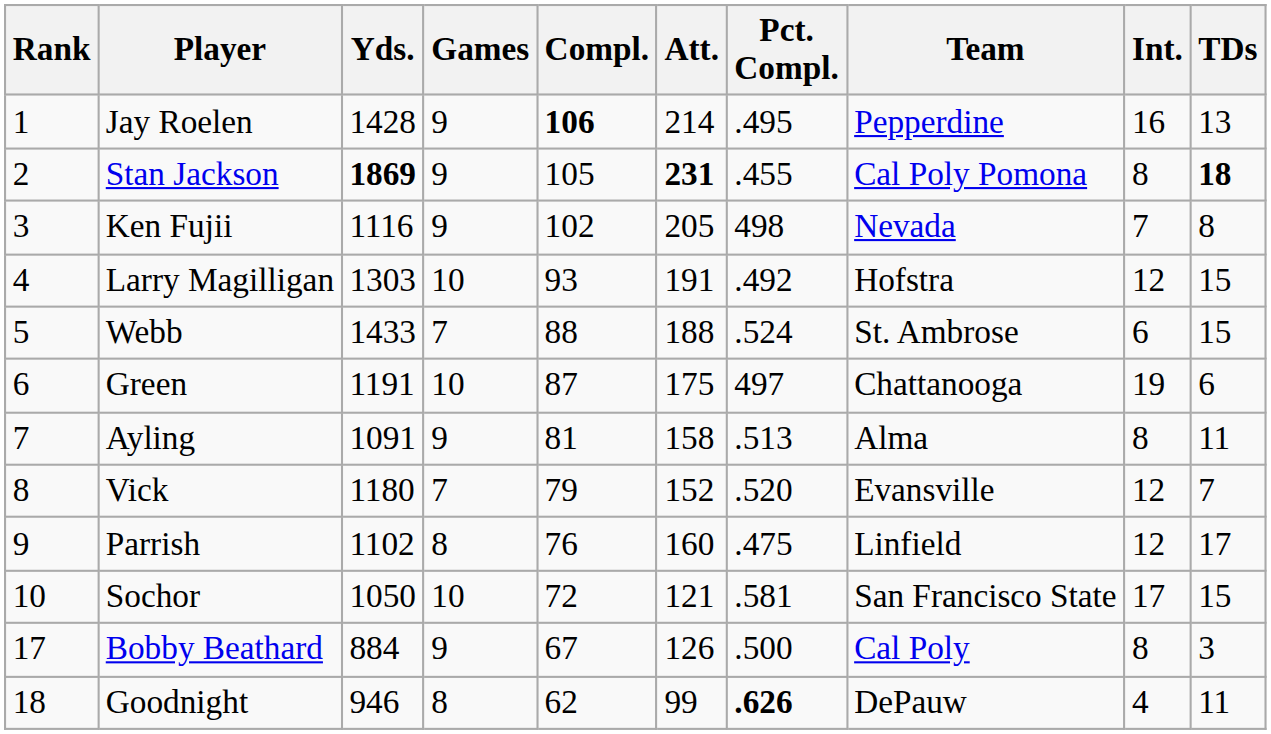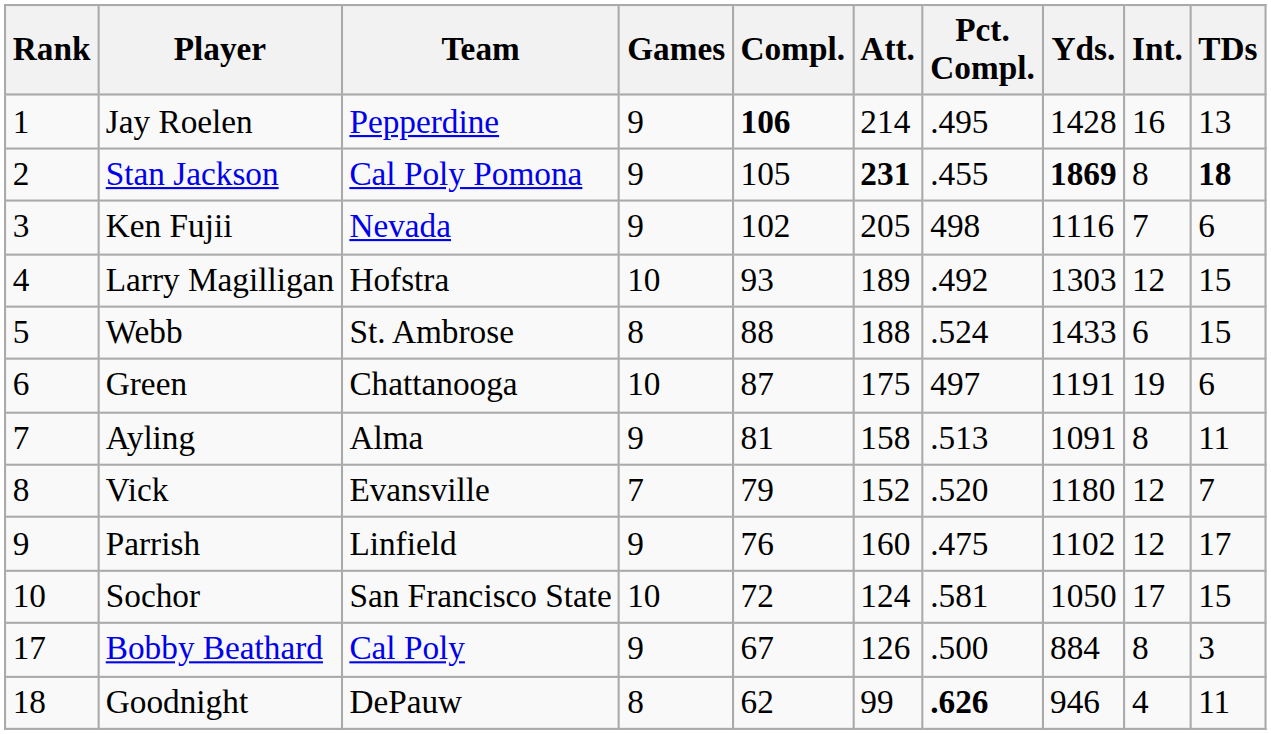 <table class="wikitable sortable">
 <tr>
 <th>Rank</th>
 <th>Player</th>
-<th>Yds.</th>
+<th>Team</th>
 <th>Games</th>
 <th>Compl.</th>
 <th>Att.</th>
 <th>Pct.<br>Compl.</th>
-<th>Team</th>
+<th>Yds.</th>
 <th>Int.</th>
 <th>TDs</th>
 </tr>
 <tr>
 <td>1</td>
 <td>Jay Roelen</td>
-<td>1428</td>
+<td><a href='#'>Pepperdine</a></td>
 <td>9</td>
 <td><strong>106</strong></td>
 <td>214</td>
 <td>.495</td>
-<td><a href='#'>Pepperdine</a></td>
+<td>1428</td>
 <td>16</td>
 <td>13</td>
 </tr>
 <tr>
 <td>2</td>
 <td><a href='#'>Stan Jackson</a></td>
-<td><strong>1869</strong></td>
+<td><a href='#'>Cal Poly Pomona</a></td>
 <td>9</td>
 <td>105</td>
 <td><strong>231</strong></td>
 <td>.455</td>
-<td><a href='#'>Cal Poly Pomona</a></td>
+<td><strong>1869</strong></td>
 <td>8</td>
 <td><strong>18</strong></td>
 </tr>
 <tr>
 <td>3</td>
 <td>Ken Fujii</td>
-<td>1116</td>
+<td><a href='#'>Nevada</a></td>
 <td>9</td>
 <td>102</td>
 <td>205</td>
 <td>498</td>
-<td><a href='#'>Nevada</a></td>
+<td>1116</td>
 <td>7</td>
-<td>8</td>
+<td>6</td>
 </tr>
 <tr>
 <td>4</td>
 <td>Larry Magilligan</td>
-<td>1303</td>
+<td>Hofstra</td>
 <td>10</td>
 <td>93</td>
-<td>191</td>
+<td>189</td>
 <td>.492</td>
-<td>Hofstra</td>
+<td>1303</td>
 <td>12</td>
 <td>15</td>
 </tr>
 <tr>
 <td>5</td>
 <td>Webb</td>
-<td>1433</td>
-<td>7</td>
+<td>St. Ambrose</td>
+<td>8</td>
 <td>88</td>
 <td>188</td>
 <td>.524</td>
-<td>St. Ambrose</td>
+<td>1433</td>
 <td>6</td>
 <td>15</td>
 </tr>
 <tr>
 <td>6</td>
 <td>Green</td>
-<td>1191</td>
+<td>Chattanooga</td>
 <td>10</td>
 <td>87</td>
 <td>175</td>
 <td>497</td>
-<td>Chattanooga</td>
+<td>1191</td>
 <td>19</td>
 <td>6</td>
 </tr>
 <tr>
 <td>7</td>
 <td>Ayling</td>
-<td>1091</td>
+<td>Alma</td>
 <td>9</td>
 <td>81</td>
 <td>158</td>
 <td>.513</td>
-<td>Alma</td>
+<td>1091</td>
 <td>8</td>
 <td>11</td>
 </tr>
 <tr>
 <td>8</td>
 <td>Vick</td>
-<td>1180</td>
+<td>Evansville</td>
 <td>7</td>
 <td>79</td>
 <td>152</td>
 <td>.520</td>
-<td>Evansville</td>
+<td>1180</td>
 <td>12</td>
 <td>7</td>
 </tr>
 <tr>
 <td>9</td>
 <td>Parrish</td>
-<td>1102</td>
-<td>8</td>
+<td>Linfield</td>
+<td>9</td>
 <td>76</td>
 <td>160</td>
 <td>.475</td>
-<td>Linfield</td>
+<td>1102</td>
 <td>12</td>
 <td>17</td>
 </tr>
 <tr>
 <td>10</td>
 <td>Sochor</td>
-<td>1050</td>
+<td>San Francisco State</td>
 <td>10</td>
 <td>72</td>
-<td>121</td>
+<td>124</td>
 <td>.581</td>
-<td>San Francisco State</td>
+<td>1050</td>
 <td>17</td>
 <td>15</td>
 </tr>
 <tr>
 <td>17</td>
 <td><a href='#'>Bobby Beathard</a></td>
-<td>884</td>
+<td><a href='#'>Cal Poly</a></td>
 <td>9</td>
 <td>67</td>
 <td>126</td>
 <td>.500</td>
-<td><a href='#'>Cal Poly</a></td>
+<td>884</td>
 <td>8</td>
 <td>3</td>
 </tr>
 <tr>
 <td>18</td>
 <td>Goodnight</td>
-<td>946</td>
+<td>DePauw</td>
 <td>8</td>
 <td>62</td>
 <td>99</td>
 <td><strong>.626</strong></td>
-<td>DePauw</td>
+<td>946</td>
 <td>4</td>
 <td>11</td>
 </tr>
 </table>
